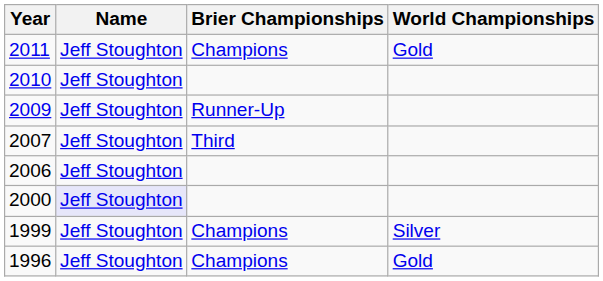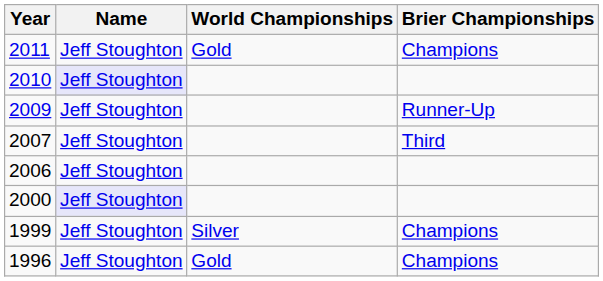 <table class="wikitable">
 <tr>
 <th scope="col">Year</th>
 <th scope="col">Name</th>
+<th scope="col">World Championships</th>
 <th scope="col">Brier Championships</th>
-<th scope="col">World Championships</th>
 </tr>
 <tr>
 <td><a href='#'>2011</a></td>
 <td><a href='#'>Jeff Stoughton</a></td>
+<td> <a href='#'>Gold</a></td>
 <td> <a href='#'>Champions</a></td>
-<td> <a href='#'>Gold</a></td>
 </tr>
 <tr>
 <td><a href='#'>2010</a></td>
-<td><a href='#'>Jeff Stoughton</a></td>
+<td style="background: lavender;"><a href='#'>Jeff Stoughton</a></td>
 <td></td>
 <td></td>
 </tr>
 <tr>
 <td><a href='#'>2009</a></td>
 <td><a href='#'>Jeff Stoughton</a></td>
+<td></td>
 <td> <a href='#'>Runner-Up</a></td>
-<td></td>
 </tr>
 <tr>
 <td>2007</td>
 <td><a href='#'>Jeff Stoughton</a></td>
+<td></td>
 <td> <a href='#'>Third</a></td>
-<td></td>
 </tr>
 <tr>
 <td>2006</td>
 <td><a href='#'>Jeff Stoughton</a></td>
 <td></td>
 <td></td>
 </tr>
 <tr>
 <td>2000</td>
 <td style="background: lavender;"><a href='#'>Jeff Stoughton</a></td>
 <td></td>
 <td></td>
 </tr>
 <tr>
 <td>1999</td>
 <td><a href='#'>Jeff Stoughton</a></td>
+<td> <a href='#'>Silver</a></td>
 <td> <a href='#'>Champions</a></td>
-<td> <a href='#'>Silver</a></td>
 </tr>
 <tr>
 <td>1996</td>
 <td><a href='#'>Jeff Stoughton</a></td>
+<td> <a href='#'>Gold</a></td>
 <td> <a href='#'>Champions</a></td>
-<td> <a href='#'>Gold</a></td>
 </tr>
 </table>
